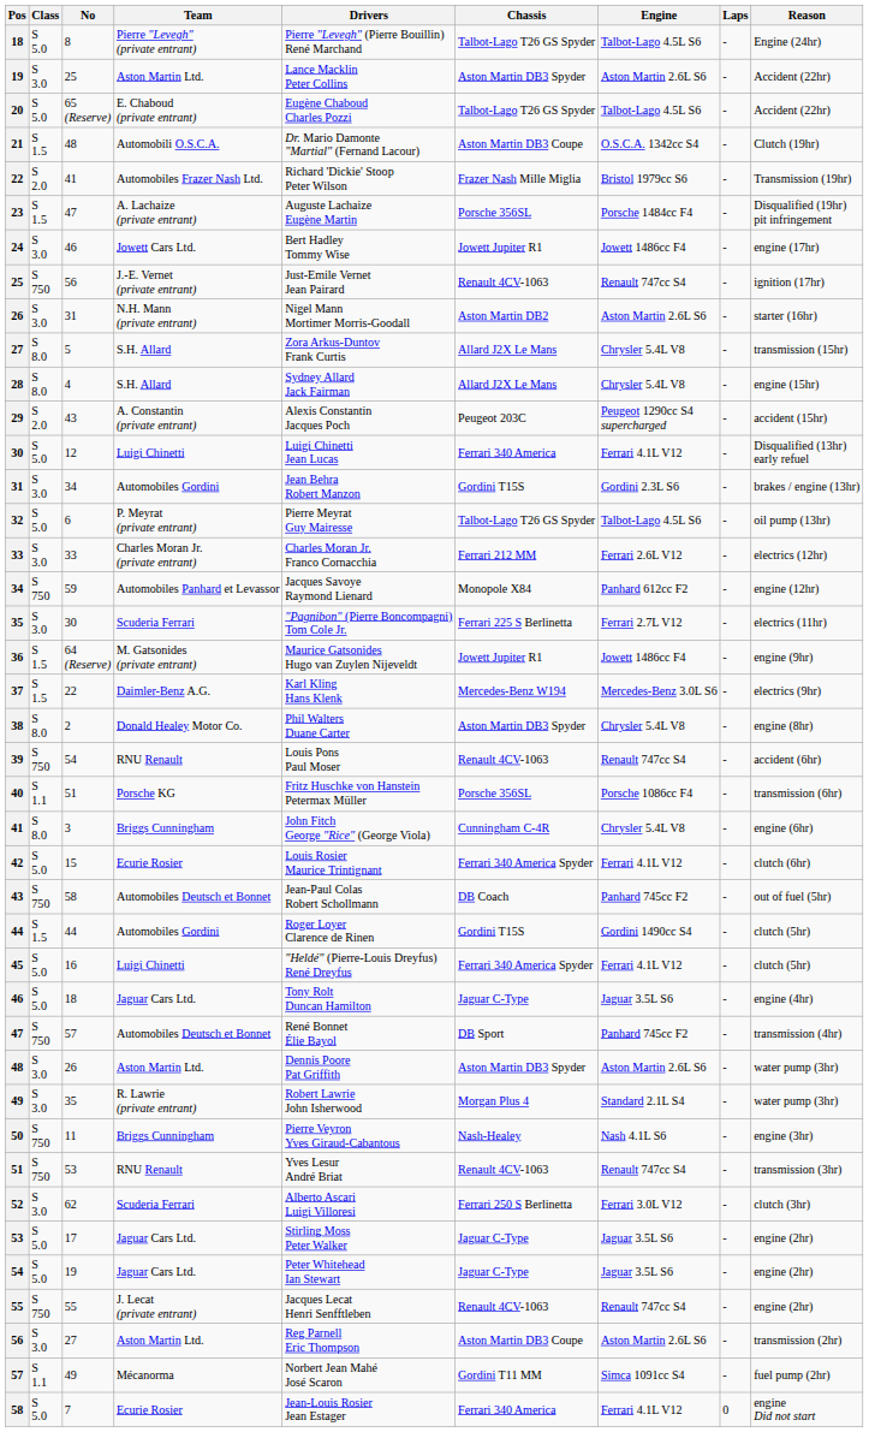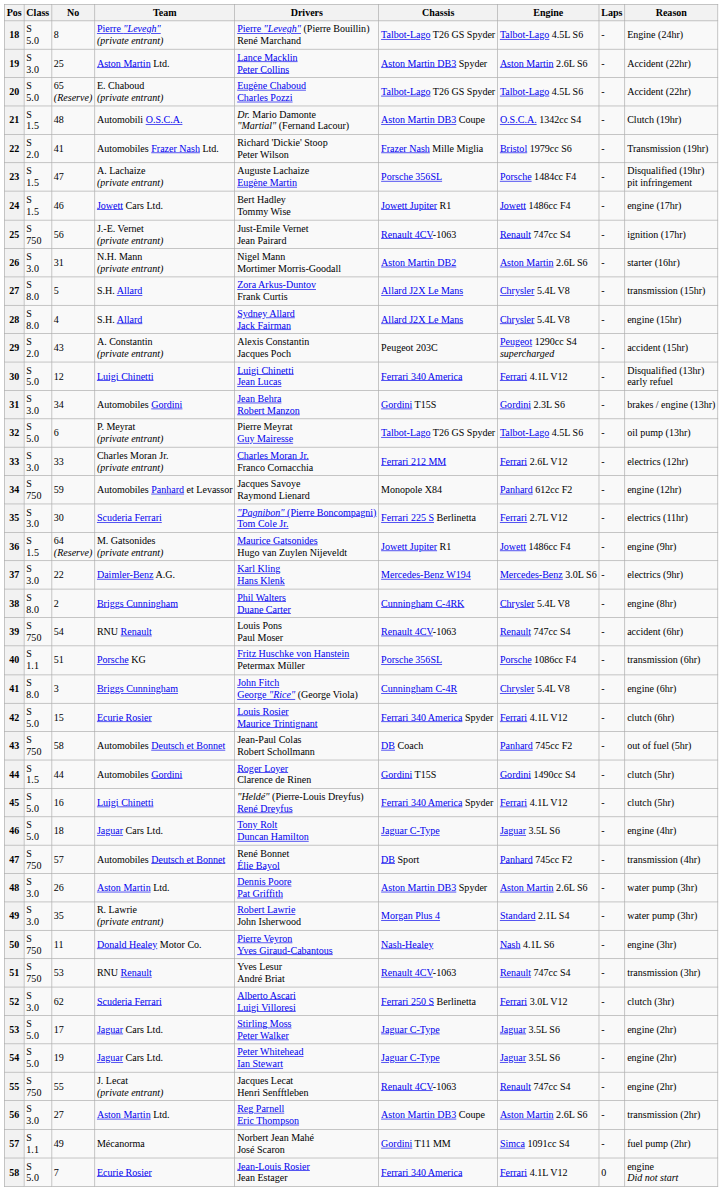 <table class="wikitable" style="font-size: 95%;">
 <tr>
 <th>Pos</th>
 <th>Class</th>
 <th>No</th>
 <th>Team</th>
 <th>Drivers</th>
 <th>Chassis</th>
 <th>Engine</th>
 <th>Laps</th>
 <th>Reason</th>
 </tr>
 <tr>
 <th>18</th>
 <td>S<br>5.0</td>
 <td>8</td>
 <td> <a href='#'>Pierre <em>"Levegh"</em></a><br><em>(private entrant)</em></td>
 <td> <a href='#'>Pierre <em>"Levegh"</em></a> (Pierre Bouillin) <br> René Marchand</td>
 <td><a href='#'>Talbot-Lago</a> T26 GS Spyder</td>
 <td><a href='#'>Talbot-Lago</a> 4.5L S6</td>
 <td>-</td>
 <td>Engine (24hr)</td>
 </tr>
 <tr>
 <th>19</th>
 <td>S<br>3.0</td>
 <td>25</td>
 <td> <a href='#'>Aston Martin</a> Ltd.</td>
 <td> <a href='#'>Lance Macklin</a><br> <a href='#'>Peter Collins</a></td>
 <td><a href='#'>Aston Martin DB3</a> Spyder</td>
 <td><a href='#'>Aston Martin</a> 2.6L S6</td>
 <td>-</td>
 <td>Accident (22hr)</td>
 </tr>
 <tr>
 <th>20</th>
 <td>S<br>5.0</td>
 <td>65<br><em>(Reserve)</em></td>
 <td> E. Chaboud<br><em>(private entrant)</em></td>
 <td> <a href='#'>Eugène Chaboud</a><br> <a href='#'>Charles Pozzi</a></td>
 <td><a href='#'>Talbot-Lago</a> T26 GS Spyder</td>
 <td><a href='#'>Talbot-Lago</a> 4.5L S6</td>
 <td>-</td>
 <td>Accident (22hr)</td>
 </tr>
 <tr>
 <th>21</th>
 <td>S<br>1.5</td>
 <td>48</td>
 <td> Automobili <a href='#'>O.S.C.A.</a></td>
 <td> <em>Dr.</em> Mario Damonte<br> <em>"Martial"</em> (Fernand Lacour)</td>
 <td><a href='#'>Aston Martin DB3</a> Coupe</td>
 <td><a href='#'>O.S.C.A.</a> 1342cc S4</td>
 <td>-</td>
 <td>Clutch (19hr)</td>
 </tr>
 <tr>
 <th>22</th>
 <td>S<br>2.0</td>
 <td>41</td>
 <td> Automobiles <a href='#'>Frazer Nash</a> Ltd.</td>
 <td> Richard 'Dickie' Stoop<br> Peter Wilson</td>
 <td><a href='#'>Frazer Nash</a> Mille Miglia</td>
 <td><a href='#'>Bristol</a> 1979cc S6</td>
 <td>-</td>
 <td>Transmission (19hr)</td>
 </tr>
 <tr>
 <th>23</th>
 <td>S<br>1.5</td>
 <td>47</td>
 <td> A. Lachaize<br><em>(private entrant)</em></td>
 <td> Auguste Lachaize<br> <a href='#'>Eugène Martin</a></td>
 <td><a href='#'>Porsche 356SL</a></td>
 <td><a href='#'>Porsche</a> 1484cc F4</td>
 <td>-</td>
 <td>Disqualified (19hr)<br> pit infringement</td>
 </tr>
 <tr>
 <th>24</th>
-<td>S<br>3.0</td>
+<td>S<br>1.5</td>
 <td>46</td>
 <td> <a href='#'>Jowett</a> Cars Ltd.</td>
 <td> Bert Hadley<br> Tommy Wise</td>
 <td><a href='#'>Jowett Jupiter</a> R1</td>
 <td><a href='#'>Jowett</a> 1486cc F4</td>
 <td>-</td>
 <td>engine (17hr)</td>
 </tr>
 <tr>
 <th>25</th>
 <td>S<br>750</td>
 <td>56</td>
 <td> J.-E. Vernet<br><em>(private entrant)</em></td>
 <td> Just-Emile Vernet<br> Jean Pairard</td>
 <td><a href='#'>Renault 4CV</a>-1063</td>
 <td><a href='#'>Renault</a> 747cc S4</td>
 <td>-</td>
 <td>ignition (17hr)</td>
 </tr>
 <tr>
 <th>26</th>
 <td>S<br>3.0</td>
 <td>31</td>
 <td> N.H. Mann<br><em>(private entrant)</em></td>
 <td> Nigel Mann<br> Mortimer Morris-Goodall</td>
 <td><a href='#'>Aston Martin DB2</a></td>
 <td><a href='#'>Aston Martin</a> 2.6L S6</td>
 <td>-</td>
 <td>starter (16hr)</td>
 </tr>
 <tr>
 <th>27</th>
 <td>S<br>8.0</td>
 <td>5</td>
 <td> S.H. <a href='#'>Allard</a></td>
 <td> <a href='#'>Zora Arkus-Duntov</a><br> Frank Curtis</td>
 <td><a href='#'>Allard J2X Le Mans</a></td>
 <td><a href='#'>Chrysler</a> 5.4L V8</td>
 <td>-</td>
 <td>transmission (15hr)</td>
 </tr>
 <tr>
 <th>28</th>
 <td>S<br>8.0</td>
 <td>4</td>
 <td> S.H. <a href='#'>Allard</a></td>
 <td> <a href='#'>Sydney Allard</a><br> <a href='#'>Jack Fairman</a></td>
 <td><a href='#'>Allard J2X Le Mans</a></td>
 <td><a href='#'>Chrysler</a> 5.4L V8</td>
 <td>-</td>
 <td>engine (15hr)</td>
 </tr>
 <tr>
 <th>29</th>
 <td>S<br>2.0</td>
 <td>43</td>
 <td> A. Constantin<br><em>(private entrant)</em></td>
 <td> Alexis Constantin<br> Jacques Poch</td>
 <td>Peugeot 203C</td>
 <td><a href='#'>Peugeot</a> 1290cc S4<br><em>supercharged</em></td>
 <td>-</td>
 <td>accident (15hr)</td>
 </tr>
 <tr>
 <th>30</th>
 <td>S<br>5.0</td>
 <td>12</td>
 <td> <a href='#'>Luigi Chinetti</a></td>
 <td> <a href='#'>Luigi Chinetti</a><br> <a href='#'>Jean Lucas</a></td>
 <td><a href='#'>Ferrari 340 America</a></td>
 <td><a href='#'>Ferrari</a> 4.1L V12</td>
 <td>-</td>
 <td>Disqualified (13hr)<br> early refuel</td>
 </tr>
 <tr>
 <th>31</th>
 <td>S<br>3.0</td>
 <td>34</td>
 <td> Automobiles <a href='#'>Gordini</a></td>
 <td> <a href='#'>Jean Behra</a><br> <a href='#'>Robert Manzon</a></td>
 <td><a href='#'>Gordini</a> T15S</td>
 <td><a href='#'>Gordini</a> 2.3L S6</td>
 <td>-</td>
 <td>brakes / engine (13hr)</td>
 </tr>
 <tr>
 <th>32</th>
 <td>S<br>5.0</td>
 <td>6</td>
 <td> P. Meyrat<br><em>(private entrant)</em></td>
 <td> Pierre Meyrat<br> <a href='#'>Guy Mairesse</a></td>
 <td><a href='#'>Talbot-Lago</a> T26 GS Spyder</td>
 <td><a href='#'>Talbot-Lago</a> 4.5L S6</td>
 <td>-</td>
 <td>oil pump (13hr)</td>
 </tr>
 <tr>
 <th>33</th>
 <td>S<br>3.0</td>
 <td>33</td>
 <td> Charles Moran Jr.<br><em>(private entrant)</em></td>
 <td> <a href='#'>Charles Moran Jr.</a><br> Franco Cornacchia</td>
 <td><a href='#'>Ferrari 212 MM</a></td>
 <td><a href='#'>Ferrari</a> 2.6L V12</td>
 <td>-</td>
 <td>electrics (12hr)</td>
 </tr>
 <tr>
 <th>34</th>
 <td>S<br>750</td>
 <td>59</td>
 <td> Automobiles <a href='#'>Panhard</a> et Levassor</td>
 <td> Jacques Savoye<br> Raymond Lienard</td>
 <td>Monopole X84</td>
 <td><a href='#'>Panhard</a> 612cc F2</td>
 <td>-</td>
 <td>engine (12hr)</td>
 </tr>
 <tr>
 <th>35</th>
 <td>S<br>3.0</td>
 <td>30</td>
 <td> <a href='#'>Scuderia Ferrari</a></td>
 <td> <a href='#'><em>"Pagnibon"</em> (Pierre Boncompagni)</a><br> <a href='#'>Tom Cole Jr.</a></td>
 <td><a href='#'>Ferrari 225 S</a> Berlinetta</td>
 <td><a href='#'>Ferrari</a> 2.7L V12</td>
 <td>-</td>
 <td>electrics (11hr)</td>
 </tr>
 <tr>
 <th>36</th>
 <td>S<br>1.5</td>
 <td>64<br><em>(Reserve)</em></td>
 <td> M. Gatsonides<br><em>(private entrant)</em></td>
 <td> <a href='#'>Maurice Gatsonides</a><br> Hugo van Zuylen Nijeveldt</td>
 <td><a href='#'>Jowett Jupiter</a> R1</td>
 <td><a href='#'>Jowett</a> 1486cc F4</td>
 <td>-</td>
 <td>engine (9hr)</td>
 </tr>
 <tr>
 <th>37</th>
-<td>S<br>1.5</td>
+<td>S<br>3.0</td>
 <td>22</td>
 <td> <a href='#'>Daimler-Benz</a> A.G.</td>
 <td> <a href='#'>Karl Kling</a><br> <a href='#'>Hans Klenk</a></td>
 <td><a href='#'>Mercedes-Benz W194</a></td>
 <td><a href='#'>Mercedes-Benz</a> 3.0L S6</td>
 <td>-</td>
 <td>electrics (9hr)</td>
 </tr>
 <tr>
 <th>38</th>
 <td>S<br>8.0</td>
 <td>2</td>
-<td> <a href='#'>Donald Healey</a> Motor Co.</td>
+<td> <a href='#'>Briggs Cunningham</a></td>
 <td> <a href='#'>Phil Walters</a><br> <a href='#'>Duane Carter</a></td>
-<td><a href='#'>Aston Martin DB3</a> Spyder</td>
+<td><a href='#'>Cunningham C-4RK</a></td>
 <td><a href='#'>Chrysler</a> 5.4L V8</td>
 <td>-</td>
 <td>engine (8hr)</td>
 </tr>
 <tr>
 <th>39</th>
 <td>S<br>750</td>
 <td>54</td>
 <td> RNU <a href='#'>Renault</a></td>
 <td> Louis Pons<br> Paul Moser</td>
 <td><a href='#'>Renault 4CV</a>-1063</td>
 <td><a href='#'>Renault</a> 747cc S4</td>
 <td>-</td>
 <td>accident (6hr)</td>
 </tr>
 <tr>
 <th>40</th>
 <td>S<br>1.1</td>
 <td>51</td>
 <td> <a href='#'>Porsche</a> KG</td>
 <td> <a href='#'>Fritz Huschke von Hanstein</a><br> Petermax Müller</td>
 <td><a href='#'>Porsche 356SL</a></td>
 <td><a href='#'>Porsche</a> 1086cc F4</td>
 <td>-</td>
 <td>transmission (6hr)</td>
 </tr>
 <tr>
 <th>41</th>
 <td>S<br>8.0</td>
 <td>3</td>
 <td> <a href='#'>Briggs Cunningham</a></td>
 <td> <a href='#'>John Fitch</a><br> <a href='#'>George <em>"Rice"</em></a> (George Viola)</td>
 <td><a href='#'>Cunningham C-4R</a></td>
 <td><a href='#'>Chrysler</a> 5.4L V8</td>
 <td>-</td>
 <td>engine (6hr)</td>
 </tr>
 <tr>
 <th>42</th>
 <td>S<br>5.0</td>
 <td>15</td>
 <td> <a href='#'>Ecurie Rosier</a></td>
 <td> <a href='#'>Louis Rosier</a><br> <a href='#'>Maurice Trintignant</a></td>
 <td><a href='#'>Ferrari 340 America</a> Spyder</td>
 <td><a href='#'>Ferrari</a> 4.1L V12</td>
 <td>-</td>
 <td>clutch (6hr)</td>
 </tr>
 <tr>
 <th>43</th>
 <td>S<br>750</td>
 <td>58</td>
 <td> Automobiles <a href='#'>Deutsch et Bonnet</a></td>
 <td> Jean-Paul Colas<br> Robert Schollmann</td>
 <td><a href='#'>DB</a> Coach</td>
 <td><a href='#'>Panhard</a> 745cc F2</td>
 <td>-</td>
 <td>out of fuel (5hr)</td>
 </tr>
 <tr>
 <th>44</th>
 <td>S<br>1.5</td>
 <td>44</td>
 <td> Automobiles <a href='#'>Gordini</a></td>
 <td> <a href='#'>Roger Loyer</a><br> Clarence de Rinen</td>
 <td><a href='#'>Gordini</a> T15S</td>
 <td><a href='#'>Gordini</a> 1490cc S4</td>
 <td>-</td>
 <td>clutch (5hr)</td>
 </tr>
 <tr>
 <th>45</th>
 <td>S<br>5.0</td>
 <td>16</td>
 <td> <a href='#'>Luigi Chinetti</a></td>
 <td> <em>"Heldé"</em> (Pierre-Louis Dreyfus)<br> <a href='#'>René Dreyfus</a></td>
 <td><a href='#'>Ferrari 340 America</a> Spyder</td>
 <td><a href='#'>Ferrari</a> 4.1L V12</td>
 <td>-</td>
 <td>clutch (5hr)</td>
 </tr>
 <tr>
 <th>46</th>
 <td>S<br>5.0</td>
 <td>18</td>
 <td> <a href='#'>Jaguar</a> Cars Ltd.</td>
 <td> <a href='#'>Tony Rolt</a><br> <a href='#'>Duncan Hamilton</a></td>
 <td><a href='#'>Jaguar C-Type</a></td>
 <td><a href='#'>Jaguar</a> 3.5L S6</td>
 <td>-</td>
 <td>engine (4hr)</td>
 </tr>
 <tr>
 <th>47</th>
 <td>S<br>750</td>
 <td>57</td>
 <td> Automobiles <a href='#'>Deutsch et Bonnet</a></td>
 <td> René Bonnet<br> <a href='#'>Élie Bayol</a></td>
 <td><a href='#'>DB</a> Sport</td>
 <td><a href='#'>Panhard</a> 745cc F2</td>
 <td>-</td>
 <td>transmission (4hr)</td>
 </tr>
 <tr>
 <th>48</th>
 <td>S<br>3.0</td>
 <td>26</td>
 <td> <a href='#'>Aston Martin</a> Ltd.</td>
 <td> <a href='#'>Dennis Poore</a><br> <a href='#'>Pat Griffith</a></td>
 <td><a href='#'>Aston Martin DB3</a> Spyder</td>
 <td><a href='#'>Aston Martin</a> 2.6L S6</td>
 <td>-</td>
 <td>water pump (3hr)</td>
 </tr>
 <tr>
 <th>49</th>
 <td>S<br>3.0</td>
 <td>35</td>
 <td> R. Lawrie<br><em>(private entrant)</em></td>
 <td> <a href='#'>Robert Lawrie</a><br> John Isherwood</td>
 <td><a href='#'>Morgan Plus 4</a></td>
 <td><a href='#'>Standard</a> 2.1L S4</td>
 <td>-</td>
 <td>water pump (3hr)</td>
 </tr>
 <tr>
 <th>50</th>
 <td>S<br>750</td>
 <td>11</td>
-<td> <a href='#'>Briggs Cunningham</a></td>
+<td> <a href='#'>Donald Healey</a> Motor Co.</td>
 <td> <a href='#'>Pierre Veyron</a><br> <a href='#'>Yves Giraud-Cabantous</a></td>
 <td><a href='#'>Nash-Healey</a></td>
 <td><a href='#'>Nash</a> 4.1L S6</td>
 <td>-</td>
 <td>engine (3hr)</td>
 </tr>
 <tr>
 <th>51</th>
 <td>S<br>750</td>
 <td>53</td>
 <td> RNU <a href='#'>Renault</a></td>
 <td> Yves Lesur<br> André Briat</td>
 <td><a href='#'>Renault 4CV</a>-1063</td>
 <td><a href='#'>Renault</a> 747cc S4</td>
 <td>-</td>
 <td>transmission (3hr)</td>
 </tr>
 <tr>
 <th>52</th>
 <td>S<br>3.0</td>
 <td>62</td>
 <td> <a href='#'>Scuderia Ferrari</a></td>
 <td> <a href='#'>Alberto Ascari</a><br> <a href='#'>Luigi Villoresi</a></td>
 <td><a href='#'>Ferrari 250 S</a> Berlinetta</td>
 <td><a href='#'>Ferrari</a> 3.0L V12</td>
 <td>-</td>
 <td>clutch (3hr)</td>
 </tr>
 <tr>
 <th>53</th>
 <td>S<br>5.0</td>
 <td>17</td>
 <td> <a href='#'>Jaguar</a> Cars Ltd.</td>
 <td> <a href='#'>Stirling Moss</a><br> <a href='#'>Peter Walker</a></td>
 <td><a href='#'>Jaguar C-Type</a></td>
 <td><a href='#'>Jaguar</a> 3.5L S6</td>
 <td>-</td>
 <td>engine (2hr)</td>
 </tr>
 <tr>
 <th>54</th>
 <td>S<br>5.0</td>
 <td>19</td>
 <td> <a href='#'>Jaguar</a> Cars Ltd.</td>
 <td> <a href='#'>Peter Whitehead</a><br> <a href='#'>Ian Stewart</a></td>
 <td><a href='#'>Jaguar C-Type</a></td>
 <td><a href='#'>Jaguar</a> 3.5L S6</td>
 <td>-</td>
 <td>engine (2hr)</td>
 </tr>
 <tr>
 <th>55</th>
 <td>S<br>750</td>
 <td>55</td>
 <td> J. Lecat<br><em>(private entrant)</em></td>
 <td> Jacques Lecat<br> Henri Senfftleben</td>
 <td><a href='#'>Renault 4CV</a>-1063</td>
 <td><a href='#'>Renault</a> 747cc S4</td>
 <td>-</td>
 <td>engine (2hr)</td>
 </tr>
 <tr>
 <th>56</th>
 <td>S<br>3.0</td>
 <td>27</td>
 <td> <a href='#'>Aston Martin</a> Ltd.</td>
 <td> <a href='#'>Reg Parnell</a><br> <a href='#'>Eric Thompson</a></td>
 <td><a href='#'>Aston Martin DB3</a> Coupe</td>
 <td><a href='#'>Aston Martin</a> 2.6L S6</td>
 <td>-</td>
 <td>transmission (2hr)</td>
 </tr>
 <tr>
 <th>57</th>
 <td>S<br>1.1</td>
 <td>49</td>
 <td> Mécanorma</td>
 <td> Norbert Jean Mahé<br> José Scaron</td>
 <td><a href='#'>Gordini</a> T11 MM</td>
 <td><a href='#'>Simca</a> 1091cc S4</td>
 <td>-</td>
 <td>fuel pump (2hr)</td>
 </tr>
 <tr>
 <th>58</th>
 <td>S<br>5.0</td>
 <td>7</td>
 <td> <a href='#'>Ecurie Rosier</a></td>
 <td> <a href='#'>Jean-Louis Rosier</a><br> Jean Estager</td>
 <td><a href='#'>Ferrari 340 America</a></td>
 <td><a href='#'>Ferrari</a> 4.1L V12</td>
 <td>0</td>
 <td>engine<br><em>Did not start</em></td>
 </tr>
 </table>
